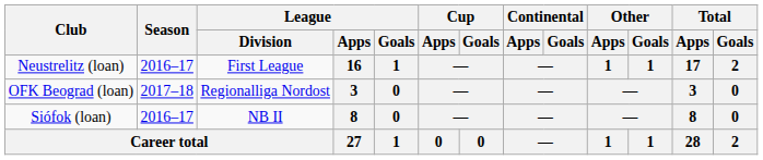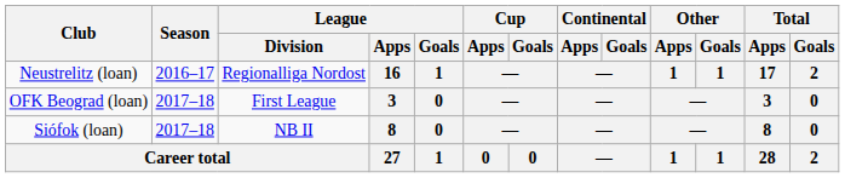 <table class="wikitable" style="text-align: center;font-size:90%">
 <tr>
 <th rowspan="2">Club</th>
 <th rowspan="2">Season</th>
 <th colspan="3">League</th>
 <th colspan="2">Cup</th>
 <th colspan="2">Continental</th>
 <th colspan="2">Other</th>
 <th colspan="2">Total</th>
 </tr>
 <tr>
 <th>Division</th>
 <th>Apps</th>
 <th>Goals</th>
 <th>Apps</th>
 <th>Goals</th>
 <th>Apps</th>
 <th>Goals</th>
 <th>Apps</th>
 <th>Goals</th>
 <th>Apps</th>
 <th>Goals</th>
 </tr>
 <tr>
 <td><a href='#'>Neustrelitz</a> (loan)</td>
 <td><a href='#'>2016–17</a></td>
-<td><a href='#'>First League</a></td>
+<td><a href='#'>Regionalliga Nordost</a></td>
 <th>16</th>
 <th>1</th>
 <th colspan="2">—</th>
 <th colspan="2">—</th>
 <th>1</th>
 <th>1</th>
 <th>17</th>
 <th>2</th>
 </tr>
 <tr>
 <td><a href='#'>OFK Beograd</a> (loan)</td>
 <td><a href='#'>2017–18</a></td>
-<td><a href='#'>Regionalliga Nordost</a></td>
+<td><a href='#'>First League</a></td>
 <th>3</th>
 <th>0</th>
 <th colspan="2">—</th>
 <th colspan="2">—</th>
 <th colspan="2">—</th>
 <th>3</th>
 <th>0</th>
 </tr>
 <tr>
 <td><a href='#'>Siófok</a> (loan)</td>
-<td><a href='#'>2016–17</a></td>
+<td><a href='#'>2017–18</a></td>
 <td><a href='#'>NB II</a></td>
 <th>8</th>
 <th>0</th>
 <th colspan="2">—</th>
 <th colspan="2">—</th>
 <th colspan="2">—</th>
 <th>8</th>
 <th>0</th>
 </tr>
 <tr>
 <th colspan="3">Career total</th>
 <th>27</th>
 <th>1</th>
 <th>0</th>
 <th>0</th>
 <th colspan="2">—</th>
 <th>1</th>
 <th>1</th>
 <th>28</th>
 <th>2</th>
 </tr>
 </table>
